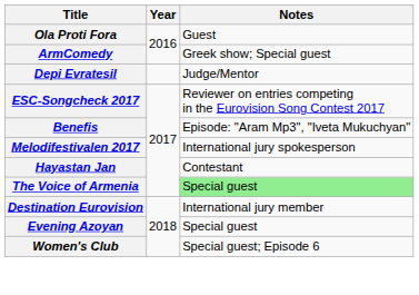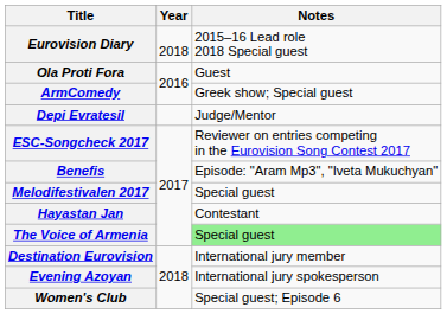 <table class="wikitable sortable plainrowheaders">
 <tr>
 <th>Title</th>
 <th>Year</th>
 <th class="unsortable">Notes</th>
+</tr>
+<tr>
+<th scope="row"><em>Eurovision Diary</em></th>
+<td><br>2018</td>
+<td>2015–16 Lead role<br>2018 Special guest</td>
 </tr>
 <tr>
 <th scope="row"><em>Ola Proti Fora</em></th>
 <td rowspan="2">2016</td>
 <td>Guest</td>
 </tr>
 <tr>
 <th scope="row"><em><a href='#'>ArmComedy</a></em></th>
 <td>Greek show; Special guest</td>
 </tr>
 <tr>
 <th scope="row"><em><a href='#'>Depi Evratesil</a></em></th>
 <td></td>
 <td>Judge/Mentor</td>
 </tr>
 <tr>
 <th scope="row"><em><a href='#'>ESC-Songcheck 2017</a></em></th>
 <td rowspan="5">2017</td>
 <td>Reviewer on entries competing<br>in the <a href='#'>Eurovision Song Contest 2017</a></td>
 </tr>
 <tr>
 <th scope="row"><em><a href='#'>Benefis</a></em></th>
 <td>Episode: "Aram Mp3", "Iveta Mukuchyan"</td>
 </tr>
 <tr>
 <th scope="row"><em><a href='#'>Melodifestivalen 2017</a></em></th>
-<td>International jury spokesperson</td>
+<td>Special guest</td>
 </tr>
 <tr>
 <th scope="row"><em><a href='#'>Hayastan Jan</a></em></th>
 <td>Contestant</td>
 </tr>
 <tr>
 <th scope="row"><em><a href='#'>The Voice of Armenia</a></em></th>
 <td style="background: lightgreen;">Special guest</td>
 </tr>
 <tr>
 <th scope="row"><em><a href='#'>Destination Eurovision</a></em></th>
 <td rowspan="3">2018</td>
 <td>International jury member</td>
 </tr>
 <tr>
 <th scope="row"><em><a href='#'>Evening Azoyan</a></em></th>
-<td>Special guest</td>
+<td>International jury spokesperson</td>
 </tr>
 <tr>
 <th scope="row"><em>Women's Club</em></th>
 <td>Special guest; Episode 6</td>
 </tr>
 </table>
